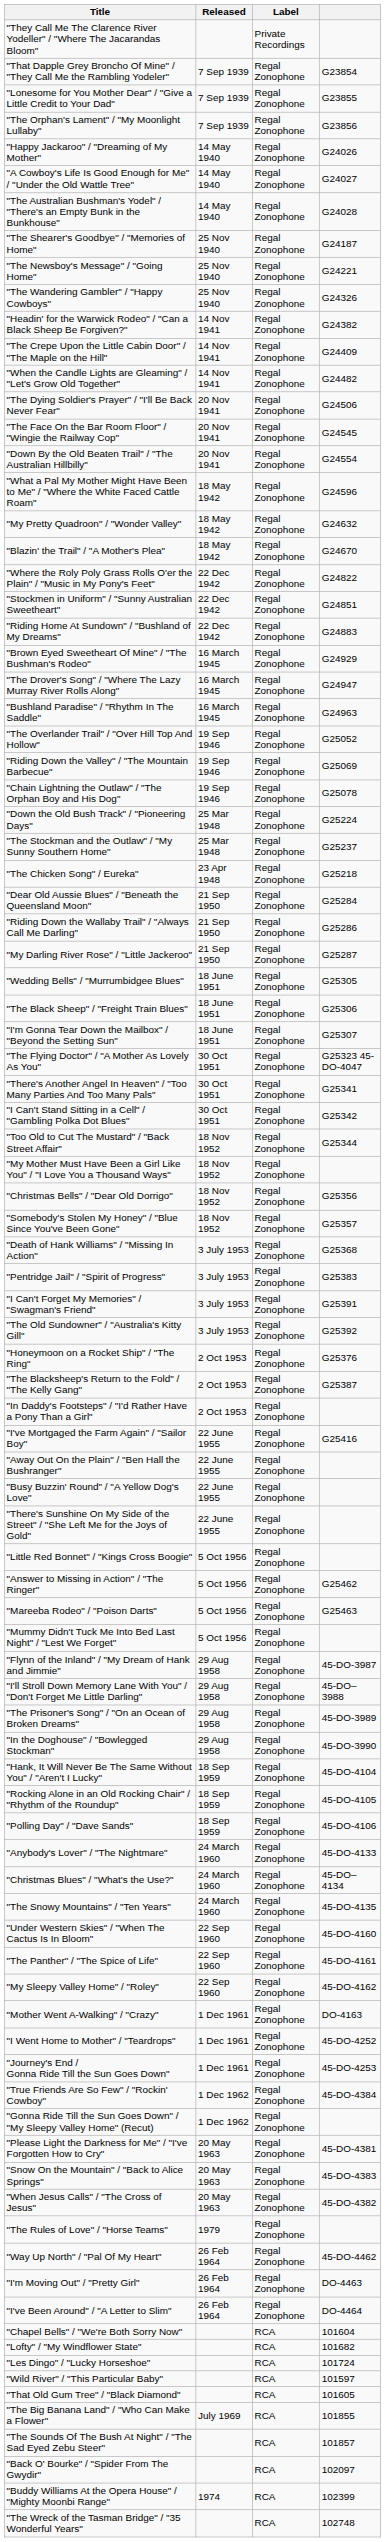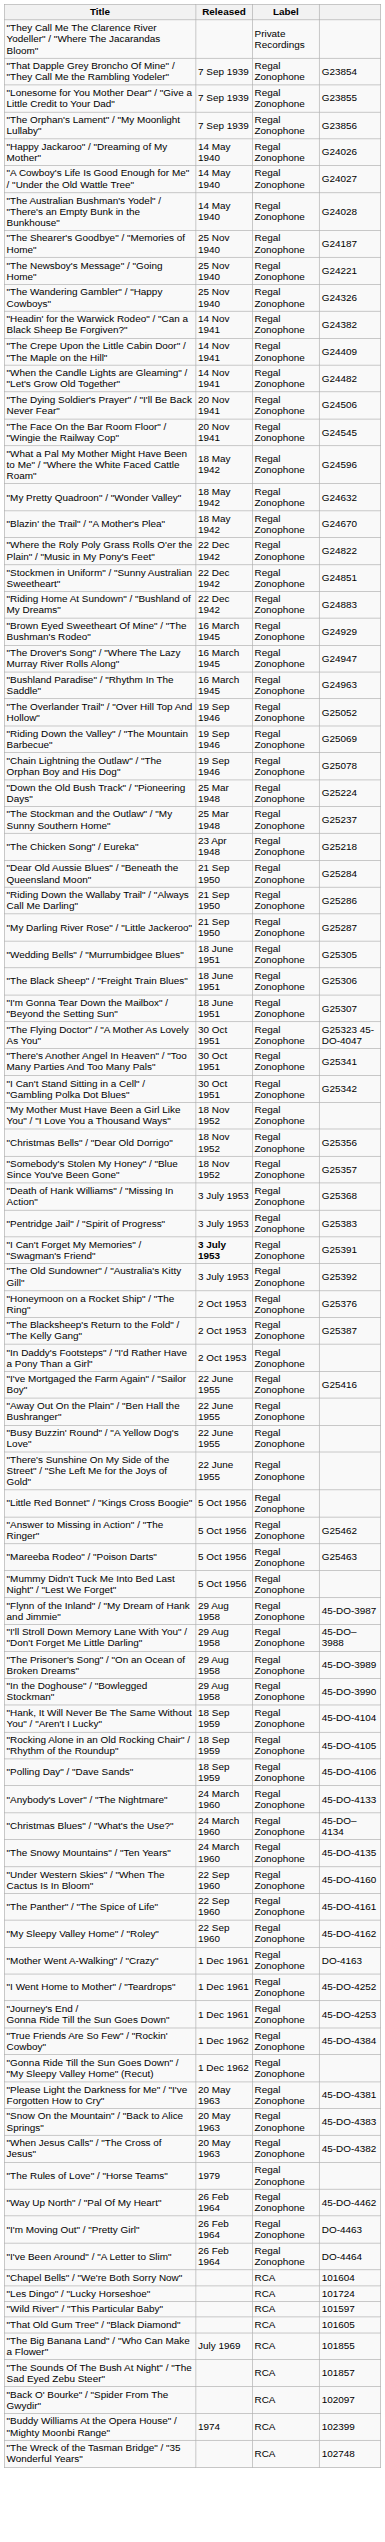 <table class="wikitable sortable" border="1">
 <tr>
 <th>Title</th>
 <th>Released</th>
 <th>Label</th>
 <th></th>
 </tr>
 <tr>
 <td>"They Call Me The Clarence River Yodeller" / "Where The Jacarandas Bloom"</td>
 <td></td>
 <td>Private Recordings</td>
 <td></td>
 </tr>
 <tr>
 <td>"That Dapple Grey Broncho Of Mine" / "They Call Me the Rambling Yodeler"</td>
 <td>7 Sep 1939</td>
 <td>Regal Zonophone</td>
 <td>G23854</td>
 </tr>
 <tr>
 <td>"Lonesome for You Mother Dear" / "Give a Little Credit to Your Dad"</td>
 <td>7 Sep 1939</td>
 <td>Regal Zonophone</td>
 <td>G23855</td>
 </tr>
 <tr>
 <td>"The Orphan's Lament" / "My Moonlight Lullaby"</td>
 <td>7 Sep 1939</td>
 <td>Regal Zonophone</td>
 <td>G23856</td>
 </tr>
 <tr>
 <td>"Happy Jackaroo" / "Dreaming of My Mother"</td>
 <td>14 May 1940</td>
 <td>Regal Zonophone</td>
 <td>G24026</td>
 </tr>
 <tr>
 <td>"A Cowboy's Life Is Good Enough for Me" / "Under the Old Wattle Tree"</td>
 <td>14 May 1940</td>
 <td>Regal Zonophone</td>
 <td>G24027</td>
 </tr>
 <tr>
 <td>"The Australian Bushman's Yodel" / "There's an Empty Bunk in the Bunkhouse"</td>
 <td>14 May 1940</td>
 <td>Regal Zonophone</td>
 <td>G24028</td>
 </tr>
 <tr>
 <td>"The Shearer's Goodbye" / "Memories of Home"</td>
 <td>25 Nov 1940</td>
 <td>Regal Zonophone</td>
 <td>G24187</td>
 </tr>
 <tr>
 <td>"The Newsboy's Message" / "Going Home"</td>
 <td>25 Nov 1940</td>
 <td>Regal Zonophone</td>
 <td>G24221</td>
 </tr>
 <tr>
 <td>"The Wandering Gambler" / "Happy Cowboys"</td>
 <td>25 Nov 1940</td>
 <td>Regal Zonophone</td>
 <td>G24326</td>
 </tr>
 <tr>
 <td>"Headin' for the Warwick Rodeo" / "Can a Black Sheep Be Forgiven?"</td>
 <td>14 Nov 1941</td>
 <td>Regal Zonophone</td>
 <td>G24382</td>
 </tr>
 <tr>
 <td>"The Crepe Upon the Little Cabin Door" / "The Maple on the Hill"</td>
 <td>14 Nov 1941</td>
 <td>Regal Zonophone</td>
 <td>G24409</td>
 </tr>
 <tr>
 <td>"When the Candle Lights are Gleaming" / "Let's Grow Old Together"</td>
 <td>14 Nov 1941</td>
 <td>Regal Zonophone</td>
 <td>G24482</td>
 </tr>
 <tr>
 <td>"The Dying Soldier's Prayer" / "I'll Be Back Never Fear"</td>
 <td>20 Nov 1941</td>
 <td>Regal Zonophone</td>
 <td>G24506</td>
 </tr>
 <tr>
 <td>"The Face On the Bar Room Floor" / "Wingie the Railway Cop"</td>
 <td>20 Nov 1941</td>
 <td>Regal Zonophone</td>
 <td>G24545</td>
-</tr>
-<tr>
-<td>"Down By the Old Beaten Trail" / "The Australian Hillbilly"</td>
-<td>20 Nov 1941</td>
-<td>Regal Zonophone</td>
-<td>G24554</td>
 </tr>
 <tr>
 <td>"What a Pal My Mother Might Have Been to Me" / "Where the White Faced Cattle Roam"</td>
 <td>18 May 1942</td>
 <td>Regal Zonophone</td>
 <td>G24596</td>
 </tr>
 <tr>
 <td>"My Pretty Quadroon" / "Wonder Valley"</td>
 <td>18 May 1942</td>
 <td>Regal Zonophone</td>
 <td>G24632</td>
 </tr>
 <tr>
 <td>"Blazin' the Trail" / "A Mother's Plea"</td>
 <td>18 May 1942</td>
 <td>Regal Zonophone</td>
 <td>G24670</td>
 </tr>
 <tr>
 <td>"Where the Roly Poly Grass Rolls O'er the Plain" / "Music in My Pony's Feet"</td>
 <td>22 Dec 1942</td>
 <td>Regal Zonophone</td>
 <td>G24822</td>
 </tr>
 <tr>
 <td>"Stockmen in Uniform" / "Sunny Australian Sweetheart"</td>
 <td>22 Dec 1942</td>
 <td>Regal Zonophone</td>
 <td>G24851</td>
 </tr>
 <tr>
 <td>"Riding Home At Sundown" / "Bushland of My Dreams"</td>
 <td>22 Dec 1942</td>
 <td>Regal Zonophone</td>
 <td>G24883</td>
 </tr>
 <tr>
 <td>"Brown Eyed Sweetheart Of Mine" / "The Bushman's Rodeo"</td>
 <td>16 March 1945</td>
 <td>Regal Zonophone</td>
 <td>G24929</td>
 </tr>
 <tr>
 <td>"The Drover's Song" / "Where The Lazy Murray River Rolls Along"</td>
 <td>16 March 1945</td>
 <td>Regal Zonophone</td>
 <td>G24947</td>
 </tr>
 <tr>
 <td>"Bushland Paradise" / "Rhythm In The Saddle"</td>
 <td>16 March 1945</td>
 <td>Regal Zonophone</td>
 <td>G24963</td>
 </tr>
 <tr>
 <td>"The Overlander Trail" / "Over Hill Top And Hollow"</td>
 <td>19 Sep 1946</td>
 <td>Regal Zonophone</td>
 <td>G25052</td>
 </tr>
 <tr>
 <td>"Riding Down the Valley" / "The Mountain Barbecue"</td>
 <td>19 Sep 1946</td>
 <td>Regal Zonophone</td>
 <td>G25069</td>
 </tr>
 <tr>
 <td>"Chain Lightning the Outlaw" / "The Orphan Boy and His Dog"</td>
 <td>19 Sep 1946</td>
 <td>Regal Zonophone</td>
 <td>G25078</td>
 </tr>
 <tr>
 <td>"Down the Old Bush Track" / "Pioneering Days"</td>
 <td>25 Mar 1948</td>
 <td>Regal Zonophone</td>
 <td>G25224</td>
 </tr>
 <tr>
 <td>"The Stockman and the Outlaw" / "My Sunny Southern Home"</td>
 <td>25 Mar 1948</td>
 <td>Regal Zonophone</td>
 <td>G25237</td>
 </tr>
 <tr>
 <td>"The Chicken Song" / Eureka"</td>
 <td>23 Apr 1948</td>
 <td>Regal Zonophone</td>
 <td>G25218</td>
 </tr>
 <tr>
 <td>"Dear Old Aussie Blues" / "Beneath the Queensland Moon"</td>
 <td>21 Sep 1950</td>
 <td>Regal Zonophone</td>
 <td>G25284</td>
 </tr>
 <tr>
 <td>"Riding Down the Wallaby Trail" / "Always Call Me Darling"</td>
 <td>21 Sep 1950</td>
 <td>Regal Zonophone</td>
 <td>G25286</td>
 </tr>
 <tr>
 <td>"My Darling River Rose" / "Little Jackeroo"</td>
 <td>21 Sep 1950</td>
 <td>Regal Zonophone</td>
 <td>G25287</td>
 </tr>
 <tr>
 <td>"Wedding Bells" / "Murrumbidgee Blues"</td>
 <td>18 June 1951</td>
 <td>Regal Zonophone</td>
 <td>G25305</td>
 </tr>
 <tr>
 <td>"The Black Sheep" / "Freight Train Blues"</td>
 <td>18 June 1951</td>
 <td>Regal Zonophone</td>
 <td>G25306</td>
 </tr>
 <tr>
 <td>"I'm Gonna Tear Down the Mailbox" / "Beyond the Setting Sun"</td>
 <td>18 June 1951</td>
 <td>Regal Zonophone</td>
 <td>G25307</td>
 </tr>
 <tr>
 <td>"The Flying Doctor" / "A Mother As Lovely As You"</td>
 <td>30 Oct 1951</td>
 <td>Regal Zonophone</td>
 <td>G25323 45-DO-4047</td>
 </tr>
 <tr>
 <td>"There's Another Angel In Heaven" / "Too Many Parties And Too Many Pals"</td>
 <td>30 Oct 1951</td>
 <td>Regal Zonophone</td>
 <td>G25341</td>
 </tr>
 <tr>
 <td>"I Can't Stand Sitting in a Cell" / "Gambling Polka Dot Blues"</td>
 <td>30 Oct 1951</td>
 <td>Regal Zonophone</td>
 <td>G25342</td>
 </tr>
 <tr>
-<td>"Too Old to Cut The Mustard" / "Back Street Affair"</td>
-<td>18 Nov 1952</td>
-<td>Regal Zonophone</td>
-<td>G25344</td>
-</tr>
-<tr>
 <td>"My Mother Must Have Been a Girl Like You" / "I Love You a Thousand Ways"</td>
 <td>18 Nov 1952</td>
 <td>Regal Zonophone</td>
 <td></td>
 </tr>
 <tr>
 <td>"Christmas Bells" / "Dear Old Dorrigo"</td>
 <td>18 Nov 1952</td>
 <td>Regal Zonophone</td>
 <td>G25356</td>
 </tr>
 <tr>
 <td>"Somebody's Stolen My Honey" / "Blue Since You've Been Gone"</td>
 <td>18 Nov 1952</td>
 <td>Regal Zonophone</td>
 <td>G25357</td>
 </tr>
 <tr>
 <td>"Death of Hank Williams" / "Missing In Action"</td>
 <td>3 July 1953</td>
 <td>Regal Zonophone</td>
 <td>G25368</td>
 </tr>
 <tr>
 <td>"Pentridge Jail" / "Spirit of Progress"</td>
 <td>3 July 1953</td>
 <td>Regal Zonophone</td>
 <td>G25383</td>
 </tr>
 <tr>
 <td>"I Can't Forget My Memories" / "Swagman's Friend"</td>
-<td>3 July 1953</td>
+<td><strong>3 July 1953</strong></td>
 <td>Regal Zonophone</td>
 <td>G25391</td>
 </tr>
 <tr>
 <td>"The Old Sundowner" / "Australia's Kitty Gill"</td>
 <td>3 July 1953</td>
 <td>Regal Zonophone</td>
 <td>G25392</td>
 </tr>
 <tr>
 <td>"Honeymoon on a Rocket Ship" / "The Ring"</td>
 <td>2 Oct 1953</td>
 <td>Regal Zonophone</td>
 <td>G25376</td>
 </tr>
 <tr>
 <td>"The Blacksheep's Return to the Fold" / "The Kelly Gang"</td>
 <td>2 Oct 1953</td>
 <td>Regal Zonophone</td>
 <td>G25387</td>
 </tr>
 <tr>
 <td>"In Daddy's Footsteps" / "I'd Rather Have a Pony Than a Girl"</td>
 <td>2 Oct 1953</td>
 <td>Regal Zonophone</td>
 <td></td>
 </tr>
 <tr>
 <td>"I've Mortgaged the Farm Again" / "Sailor Boy"</td>
 <td>22 June 1955</td>
 <td>Regal Zonophone</td>
 <td>G25416</td>
 </tr>
 <tr>
 <td>"Away Out On the Plain" / "Ben Hall the Bushranger"</td>
 <td>22 June 1955</td>
 <td>Regal Zonophone</td>
 <td></td>
 </tr>
 <tr>
 <td>"Busy Buzzin' Round" / "A Yellow Dog's Love"</td>
 <td>22 June 1955</td>
 <td>Regal Zonophone</td>
 <td></td>
 </tr>
 <tr>
 <td>"There's Sunshine On My Side of the Street" / "She Left Me for the Joys of Gold"</td>
 <td>22 June 1955</td>
 <td>Regal Zonophone</td>
 <td></td>
 </tr>
 <tr>
 <td>"Little Red Bonnet" / "Kings Cross Boogie"</td>
 <td>5 Oct 1956</td>
 <td>Regal Zonophone</td>
 <td></td>
 </tr>
 <tr>
 <td>"Answer to Missing in Action" / "The Ringer"</td>
 <td>5 Oct 1956</td>
 <td>Regal Zonophone</td>
 <td>G25462</td>
 </tr>
 <tr>
 <td>"Mareeba Rodeo" / "Poison Darts"</td>
 <td>5 Oct 1956</td>
 <td>Regal Zonophone</td>
 <td>G25463</td>
 </tr>
 <tr>
 <td>"Mummy Didn't Tuck Me Into Bed Last Night" / "Lest We Forget"</td>
 <td>5 Oct 1956</td>
 <td>Regal Zonophone</td>
 <td></td>
 </tr>
 <tr>
 <td>"Flynn of the Inland" / "My Dream of Hank and Jimmie"</td>
 <td>29 Aug 1958</td>
 <td>Regal Zonophone</td>
 <td>45-DO-3987</td>
 </tr>
 <tr>
 <td>"I'll Stroll Down Memory Lane With You" / "Don't Forget Me Little Darling"</td>
 <td>29 Aug 1958</td>
 <td>Regal Zonophone</td>
 <td>45-DO–3988</td>
 </tr>
 <tr>
 <td>"The Prisoner's Song" / "On an Ocean of Broken Dreams"</td>
 <td>29 Aug 1958</td>
 <td>Regal Zonophone</td>
 <td>45-DO-3989</td>
 </tr>
 <tr>
 <td>"In the Doghouse" / "Bowlegged Stockman"</td>
 <td>29 Aug 1958</td>
 <td>Regal Zonophone</td>
 <td>45-DO-3990</td>
 </tr>
 <tr>
 <td>"Hank, It Will Never Be The Same Without You" / "Aren't I Lucky"</td>
 <td>18 Sep 1959</td>
 <td>Regal Zonophone</td>
 <td>45-DO-4104</td>
 </tr>
 <tr>
 <td>"Rocking Alone in an Old Rocking Chair" / "Rhythm of the Roundup"</td>
 <td>18 Sep 1959</td>
 <td>Regal Zonophone</td>
 <td>45-DO-4105</td>
 </tr>
 <tr>
 <td>"Polling Day" / "Dave Sands"</td>
 <td>18 Sep 1959</td>
 <td>Regal Zonophone</td>
 <td>45-DO-4106</td>
 </tr>
 <tr>
 <td>"Anybody's Lover" / "The Nightmare"</td>
 <td>24 March 1960</td>
 <td>Regal Zonophone</td>
 <td>45-DO-4133</td>
 </tr>
 <tr>
 <td>"Christmas Blues" / "What's the Use?"</td>
 <td>24 March 1960</td>
 <td>Regal Zonophone</td>
 <td>45-DO–4134</td>
 </tr>
 <tr>
 <td>"The Snowy Mountains" / "Ten Years"</td>
 <td>24 March 1960</td>
 <td>Regal Zonophone</td>
 <td>45-DO-4135</td>
 </tr>
 <tr>
 <td>"Under Western Skies" / "When The Cactus Is In Bloom"</td>
 <td>22 Sep 1960</td>
 <td>Regal Zonophone</td>
 <td>45-DO-4160</td>
 </tr>
 <tr>
 <td>"The Panther" / "The Spice of Life"</td>
 <td>22 Sep 1960</td>
 <td>Regal Zonophone</td>
 <td>45-DO-4161</td>
 </tr>
 <tr>
 <td>"My Sleepy Valley Home" / "Roley"</td>
 <td>22 Sep 1960</td>
 <td>Regal Zonophone</td>
 <td>45-DO-4162</td>
 </tr>
 <tr>
 <td>"Mother Went A-Walking" / "Crazy"</td>
 <td>1 Dec 1961</td>
 <td>Regal Zonophone</td>
 <td>DO-4163</td>
 </tr>
 <tr>
 <td>"I Went Home to Mother" / "Teardrops"</td>
 <td>1 Dec 1961</td>
 <td>Regal Zonophone</td>
 <td>45-DO-4252</td>
 </tr>
 <tr>
 <td>"Journey's End /<br>Gonna Ride Till the Sun Goes Down"</td>
 <td>1 Dec 1961</td>
 <td>Regal Zonophone</td>
 <td>45-DO-4253</td>
 </tr>
 <tr>
 <td>"True Friends Are So Few" / "Rockin' Cowboy"</td>
 <td>1 Dec 1962</td>
 <td>Regal Zonophone</td>
 <td>45-DO-4384</td>
 </tr>
 <tr>
 <td>"Gonna Ride Till the Sun Goes Down" / "My Sleepy Valley Home" (Recut)</td>
 <td>1 Dec 1962</td>
 <td>Regal Zonophone</td>
 <td></td>
 </tr>
 <tr>
 <td>"Please Light the Darkness for Me" / "I've Forgotten How to Cry"</td>
 <td>20 May 1963</td>
 <td>Regal Zonophone</td>
 <td>45-DO-4381</td>
 </tr>
 <tr>
 <td>"Snow On the Mountain" / "Back to Alice Springs"</td>
 <td>20 May 1963</td>
 <td>Regal Zonophone</td>
 <td>45-DO-4383</td>
 </tr>
 <tr>
 <td>"When Jesus Calls" / "The Cross of Jesus"</td>
 <td>20 May 1963</td>
 <td>Regal Zonophone</td>
 <td>45-DO-4382</td>
 </tr>
 <tr>
 <td>"The Rules of Love" / "Horse Teams"</td>
 <td>1979</td>
 <td>Regal Zonophone</td>
 <td></td>
 </tr>
 <tr>
 <td>"Way Up North" / "Pal Of My Heart"</td>
 <td>26 Feb 1964</td>
 <td>Regal Zonophone</td>
 <td>45-DO-4462</td>
 </tr>
 <tr>
 <td>"I'm Moving Out" / "Pretty Girl"</td>
 <td>26 Feb 1964</td>
 <td>Regal Zonophone</td>
 <td>DO-4463</td>
 </tr>
 <tr>
 <td>"I've Been Around" / "A Letter to Slim"</td>
 <td>26 Feb 1964</td>
 <td>Regal Zonophone</td>
 <td>DO-4464</td>
 </tr>
 <tr>
 <td>"Chapel Bells" / "We're Both Sorry Now"</td>
 <td></td>
 <td>RCA</td>
 <td>101604</td>
 </tr>
 <tr>
-<td>"Lofty" / "My Windflower State"</td>
-<td></td>
-<td>RCA</td>
-<td>101682</td>
-</tr>
-<tr>
 <td>"Les Dingo" / "Lucky Horseshoe"</td>
 <td></td>
 <td>RCA</td>
 <td>101724</td>
 </tr>
 <tr>
 <td>"Wild River" / "This Particular Baby"</td>
 <td></td>
 <td>RCA</td>
 <td>101597</td>
 </tr>
 <tr>
 <td>"That Old Gum Tree" / "Black Diamond"</td>
 <td></td>
 <td>RCA</td>
 <td>101605</td>
 </tr>
 <tr>
 <td>"The Big Banana Land" / "Who Can Make a Flower"</td>
 <td>July 1969</td>
 <td>RCA</td>
 <td>101855</td>
 </tr>
 <tr>
 <td>"The Sounds Of The Bush At Night" / "The Sad Eyed Zebu Steer"</td>
 <td></td>
 <td>RCA</td>
 <td>101857</td>
 </tr>
 <tr>
 <td>"Back O' Bourke" / "Spider From The Gwydir"</td>
 <td></td>
 <td>RCA</td>
 <td>102097</td>
 </tr>
 <tr>
 <td>"Buddy Williams At the Opera House" / "Mighty Moonbi Range"</td>
 <td>1974</td>
 <td>RCA</td>
 <td>102399</td>
 </tr>
 <tr>
 <td>"The Wreck of the Tasman Bridge" / "35 Wonderful Years"</td>
 <td></td>
 <td>RCA</td>
 <td>102748</td>
 </tr>
 </table>
